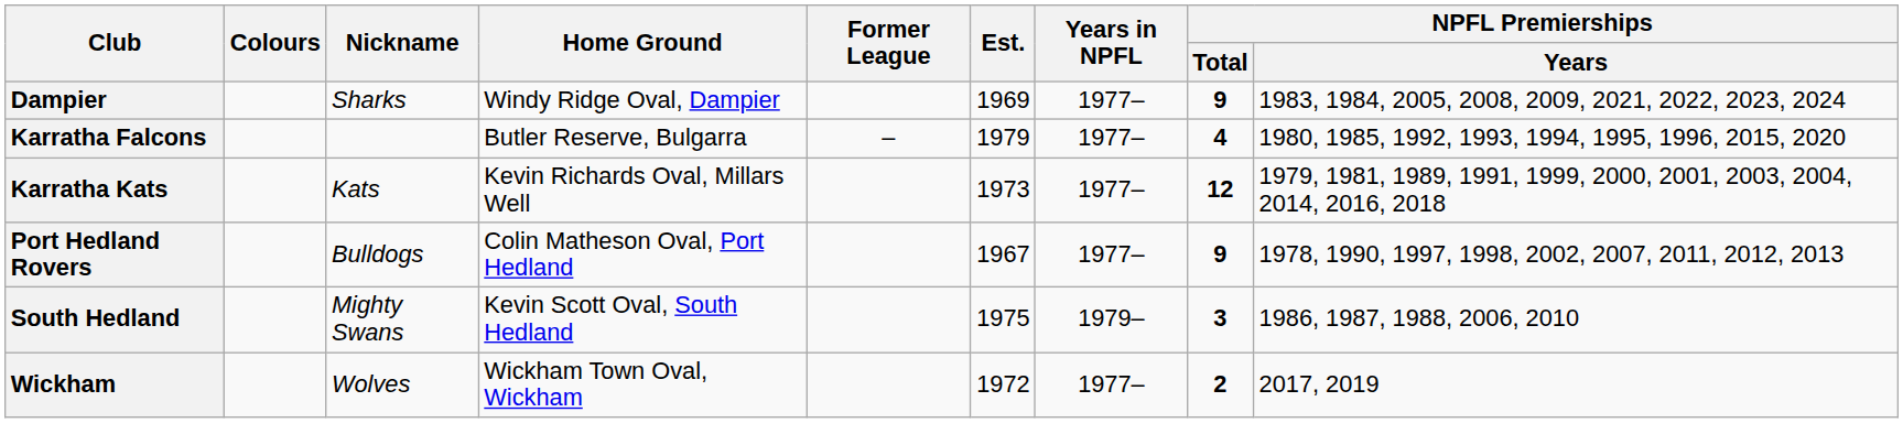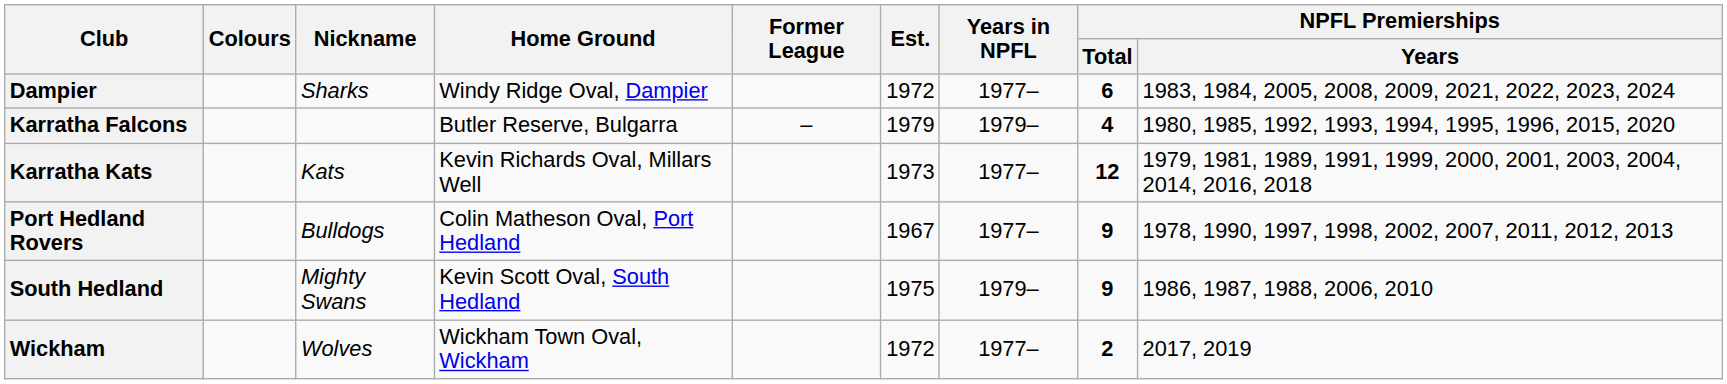 <table class="wikitable sortable" style="text-align:center; width:100%">
 <tr>
 <th rowspan="2">Club</th>
 <th rowspan="2">Colours</th>
 <th rowspan="2">Nickname</th>
 <th rowspan="2">Home Ground</th>
 <th rowspan="2">Former League</th>
 <th rowspan="2">Est.</th>
 <th rowspan="2">Years in NPFL</th>
 <th colspan="2">NPFL Premierships</th>
 </tr>
 <tr>
 <th>Total</th>
 <th>Years</th>
 </tr>
 <tr>
 <th style="text-align:left">Dampier</th>
 <td></td>
 <td align="left"><em>Sharks</em></td>
 <td align="left">Windy Ridge Oval, <a href='#'>Dampier</a></td>
 <td></td>
-<td>1969</td>
+<td>1972</td>
 <td>1977–</td>
-<td><strong>9</strong></td>
+<td><strong>6</strong></td>
 <td align="left">1983, 1984, 2005, 2008, 2009, 2021, 2022, 2023, 2024</td>
 </tr>
 <tr>
 <th style="text-align:left">Karratha Falcons</th>
 <td></td>
 <td align="left"><em></em></td>
 <td align="left">Butler Reserve, Bulgarra</td>
 <td>–</td>
 <td>1979</td>
-<td>1977–</td>
+<td>1979–</td>
 <td><strong>4</strong></td>
 <td align="left">1980, 1985, 1992, 1993, 1994, 1995, 1996, 2015, 2020</td>
 </tr>
 <tr>
 <th style="text-align:left">Karratha Kats</th>
 <td></td>
 <td align="left"><em>Kats</em></td>
 <td align="left">Kevin Richards Oval, Millars Well</td>
 <td></td>
 <td>1973</td>
 <td>1977–</td>
 <td><strong>12</strong></td>
 <td align="left">1979, 1981, 1989, 1991, 1999, 2000, 2001, 2003, 2004, 2014, 2016, 2018</td>
 </tr>
 <tr>
 <th style="text-align:left">Port Hedland Rovers</th>
 <td></td>
 <td align="left"><em>Bulldogs</em></td>
 <td align="left">Colin Matheson Oval, <a href='#'>Port Hedland</a></td>
 <td></td>
 <td>1967</td>
 <td>1977–</td>
 <td><strong>9</strong></td>
 <td align="left">1978, 1990, 1997, 1998, 2002, 2007, 2011, 2012, 2013</td>
 </tr>
 <tr>
 <th style="text-align:left">South Hedland</th>
 <td></td>
 <td align="left"><em>Mighty Swans</em></td>
 <td align="left">Kevin Scott Oval, <a href='#'>South Hedland</a></td>
 <td></td>
 <td>1975</td>
 <td>1979–</td>
-<td><strong>3</strong></td>
+<td><strong>9</strong></td>
 <td align="left">1986, 1987, 1988, 2006, 2010</td>
 </tr>
 <tr>
 <th style="text-align:left">Wickham</th>
 <td></td>
 <td align="left"><em>Wolves</em></td>
 <td align="left">Wickham Town Oval, <a href='#'>Wickham</a></td>
 <td></td>
 <td>1972</td>
 <td>1977–</td>
 <td><strong>2</strong></td>
 <td align="left">2017, 2019</td>
 </tr>
 </table>
